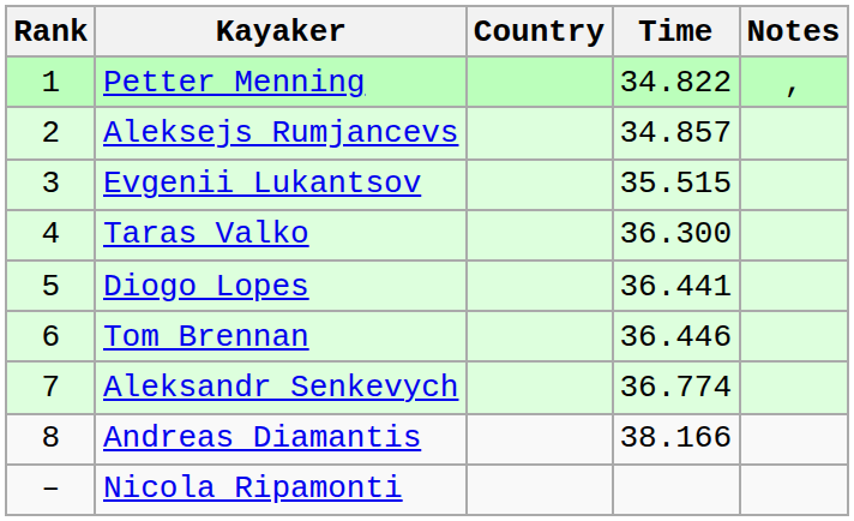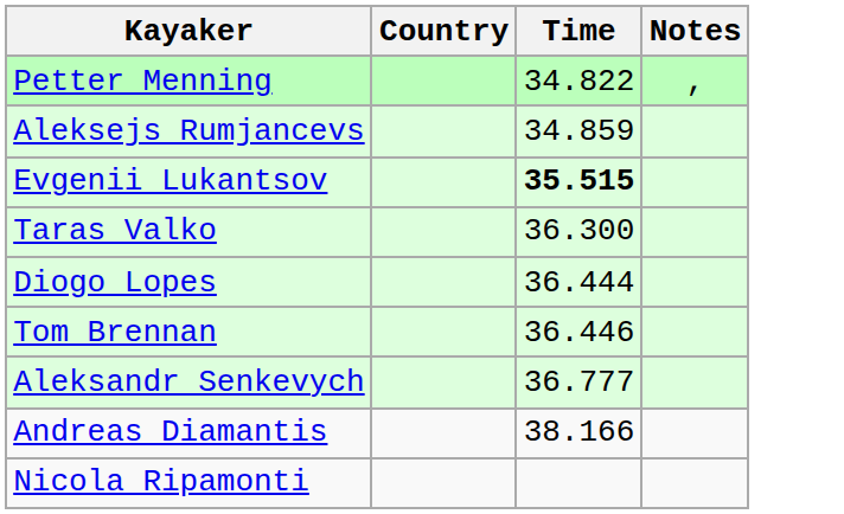 <table class="wikitable" style="text-align:center">
 <tr>
-<th>Rank</th>
 <th>Kayaker</th>
 <th>Country</th>
 <th>Time</th>
 <th>Notes</th>
 </tr>
 <tr bgcolor=bbffbb>
-<td>1</td>
 <td align="left"><a href='#'>Petter Menning</a></td>
 <td align="left"></td>
 <td>34.822</td>
 <td>, <strong></strong></td>
 </tr>
 <tr bgcolor=ddffdd>
-<td>2</td>
 <td align="left"><a href='#'>Aleksejs Rumjancevs</a></td>
 <td align="left"></td>
-<td>34.857</td>
+<td>34.859</td>
 <td></td>
 </tr>
 <tr bgcolor=ddffdd>
-<td>3</td>
 <td align="left"><a href='#'>Evgenii Lukantsov</a></td>
 <td align="left"></td>
-<td>35.515</td>
+<td><strong>35.515</strong></td>
 <td></td>
 </tr>
 <tr bgcolor=ddffdd>
-<td>4</td>
 <td align="left"><a href='#'>Taras Valko</a></td>
 <td align="left"></td>
 <td>36.300</td>
 <td></td>
 </tr>
 <tr bgcolor=ddffdd>
-<td>5</td>
 <td align="left"><a href='#'>Diogo Lopes</a></td>
 <td align="left"></td>
-<td>36.441</td>
+<td>36.444</td>
 <td></td>
 </tr>
 <tr bgcolor=ddffdd>
-<td>6</td>
 <td align="left"><a href='#'>Tom Brennan</a></td>
 <td align="left"></td>
 <td>36.446</td>
 <td></td>
 </tr>
 <tr bgcolor=ddffdd>
-<td>7</td>
 <td align="left"><a href='#'>Aleksandr Senkevych</a></td>
 <td align="left"></td>
-<td>36.774</td>
+<td>36.777</td>
 <td></td>
 </tr>
 <tr>
-<td>8</td>
 <td align="left"><a href='#'>Andreas Diamantis</a></td>
 <td align="left"></td>
 <td>38.166</td>
 <td></td>
 </tr>
 <tr>
-<td>–</td>
 <td align="left"><a href='#'>Nicola Ripamonti</a></td>
 <td align="left"></td>
 <td></td>
 <td></td>
 </tr>
 </table>
